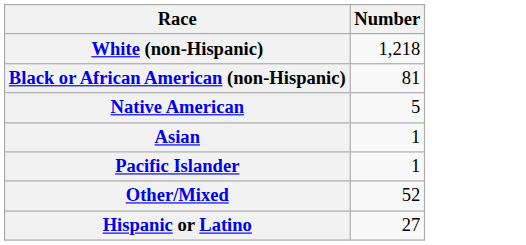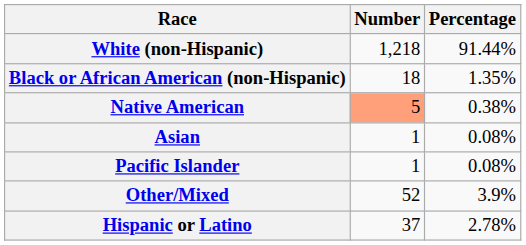 <table class="wikitable" style="text-align:right">
 <tr>
 <th scope="col">Race</th>
 <th scope="col">Number</th>
+<th scope="col">Percentage</th>
 </tr>
 <tr>
 <th scope="row"><a href='#'>White</a> (non-Hispanic)</th>
 <td>1,218</td>
+<td>91.44%</td>
 </tr>
 <tr>
 <th scope="row"><a href='#'>Black or African American</a> (non-Hispanic)</th>
-<td>81</td>
+<td>18</td>
+<td>1.35%</td>
 </tr>
 <tr>
 <th scope="row"><a href='#'>Native American</a></th>
-<td>5</td>
+<td style="background: lightsalmon;">5</td>
+<td>0.38%</td>
 </tr>
 <tr>
 <th scope="row"><a href='#'>Asian</a></th>
 <td>1</td>
+<td>0.08%</td>
 </tr>
 <tr>
 <th scope="row"><a href='#'>Pacific Islander</a></th>
 <td>1</td>
+<td>0.08%</td>
 </tr>
 <tr>
 <th scope="row"><a href='#'>Other/Mixed</a></th>
 <td>52</td>
+<td>3.9%</td>
 </tr>
 <tr>
 <th scope="row"><a href='#'>Hispanic</a> or <a href='#'>Latino</a></th>
-<td>27</td>
+<td>37</td>
+<td>2.78%</td>
 </tr>
 </table>
